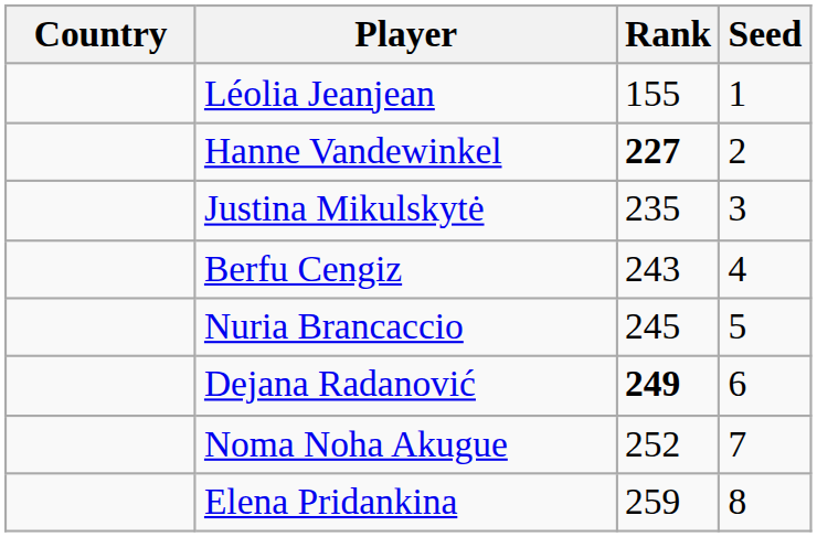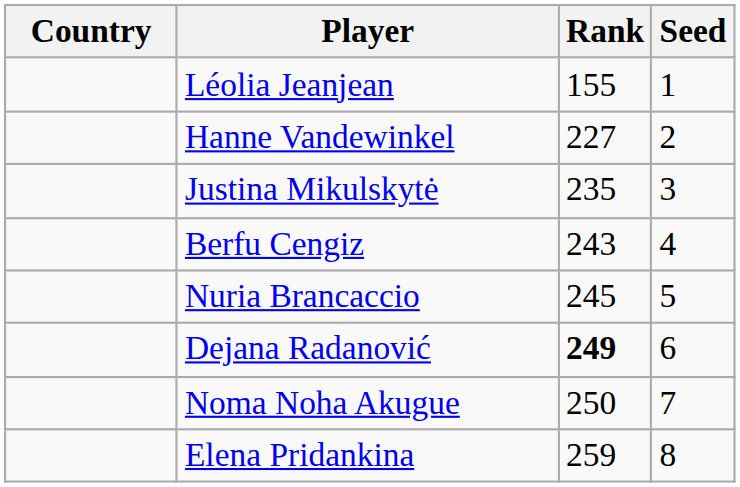 <table class="wikitable">
 <tr>
 <th width="75">Country</th>
 <th width="175">Player</th>
 <th>Rank</th>
 <th>Seed</th>
 </tr>
 <tr>
 <td></td>
 <td><a href='#'>Léolia Jeanjean</a></td>
 <td>155</td>
 <td>1</td>
 </tr>
 <tr>
 <td></td>
 <td><a href='#'>Hanne Vandewinkel</a></td>
-<td><strong>227</strong></td>
+<td>227</td>
 <td>2</td>
 </tr>
 <tr>
 <td></td>
 <td><a href='#'>Justina Mikulskytė</a></td>
 <td>235</td>
 <td>3</td>
 </tr>
 <tr>
 <td></td>
 <td><a href='#'>Berfu Cengiz</a></td>
 <td>243</td>
 <td>4</td>
 </tr>
 <tr>
 <td></td>
 <td><a href='#'>Nuria Brancaccio</a></td>
 <td>245</td>
 <td>5</td>
 </tr>
 <tr>
 <td></td>
 <td><a href='#'>Dejana Radanović</a></td>
 <td><strong>249</strong></td>
 <td>6</td>
 </tr>
 <tr>
 <td></td>
 <td><a href='#'>Noma Noha Akugue</a></td>
-<td>252</td>
+<td>250</td>
 <td>7</td>
 </tr>
 <tr>
 <td></td>
 <td><a href='#'>Elena Pridankina</a></td>
 <td>259</td>
 <td>8</td>
 </tr>
 </table>
